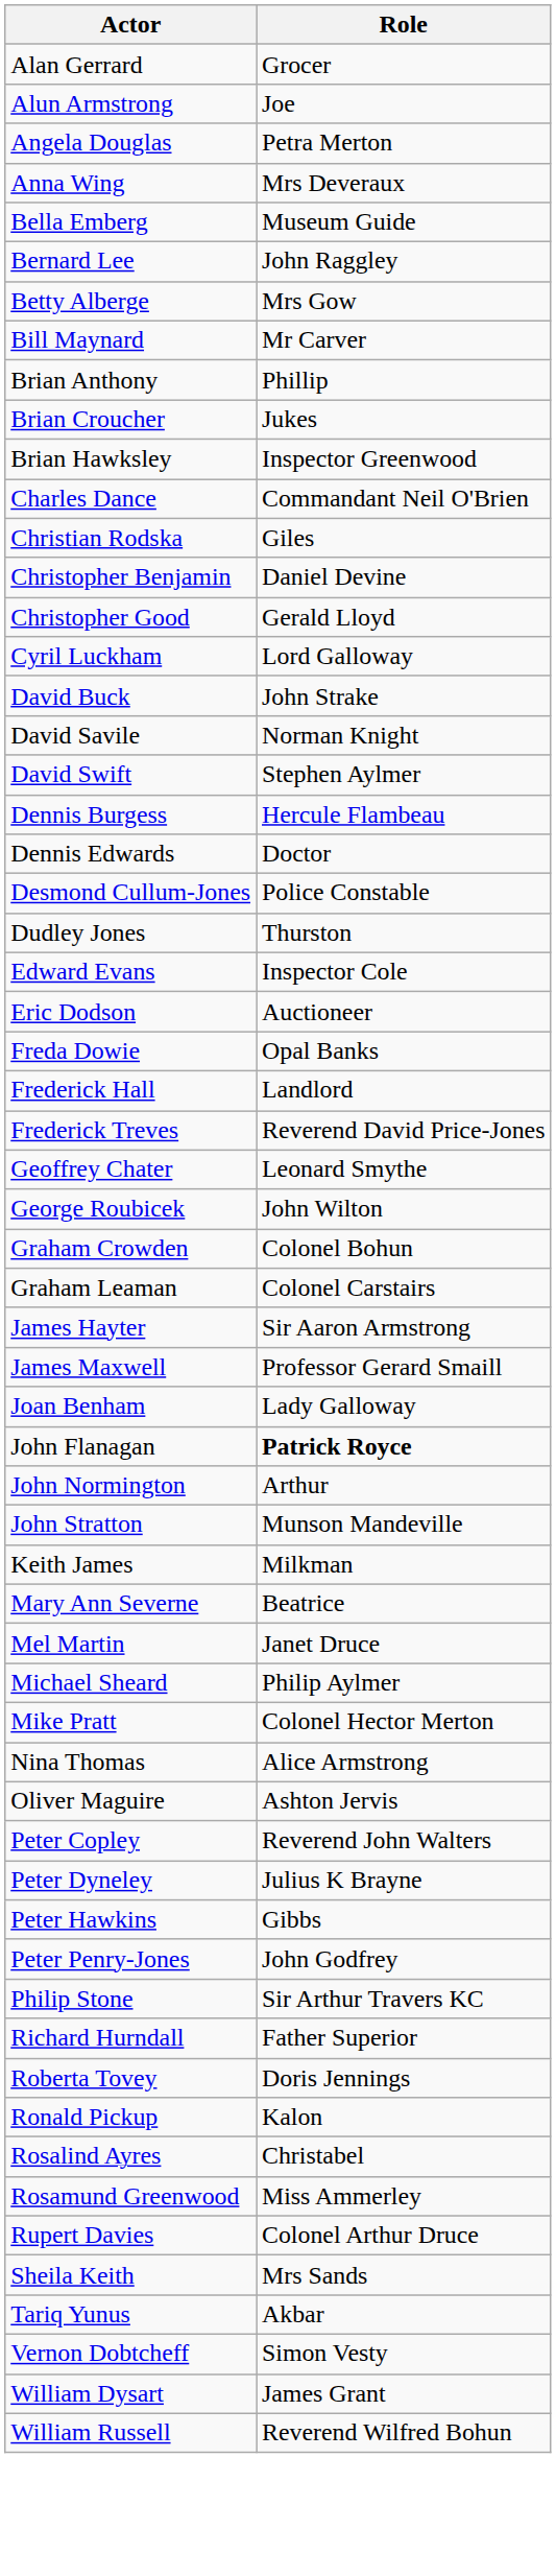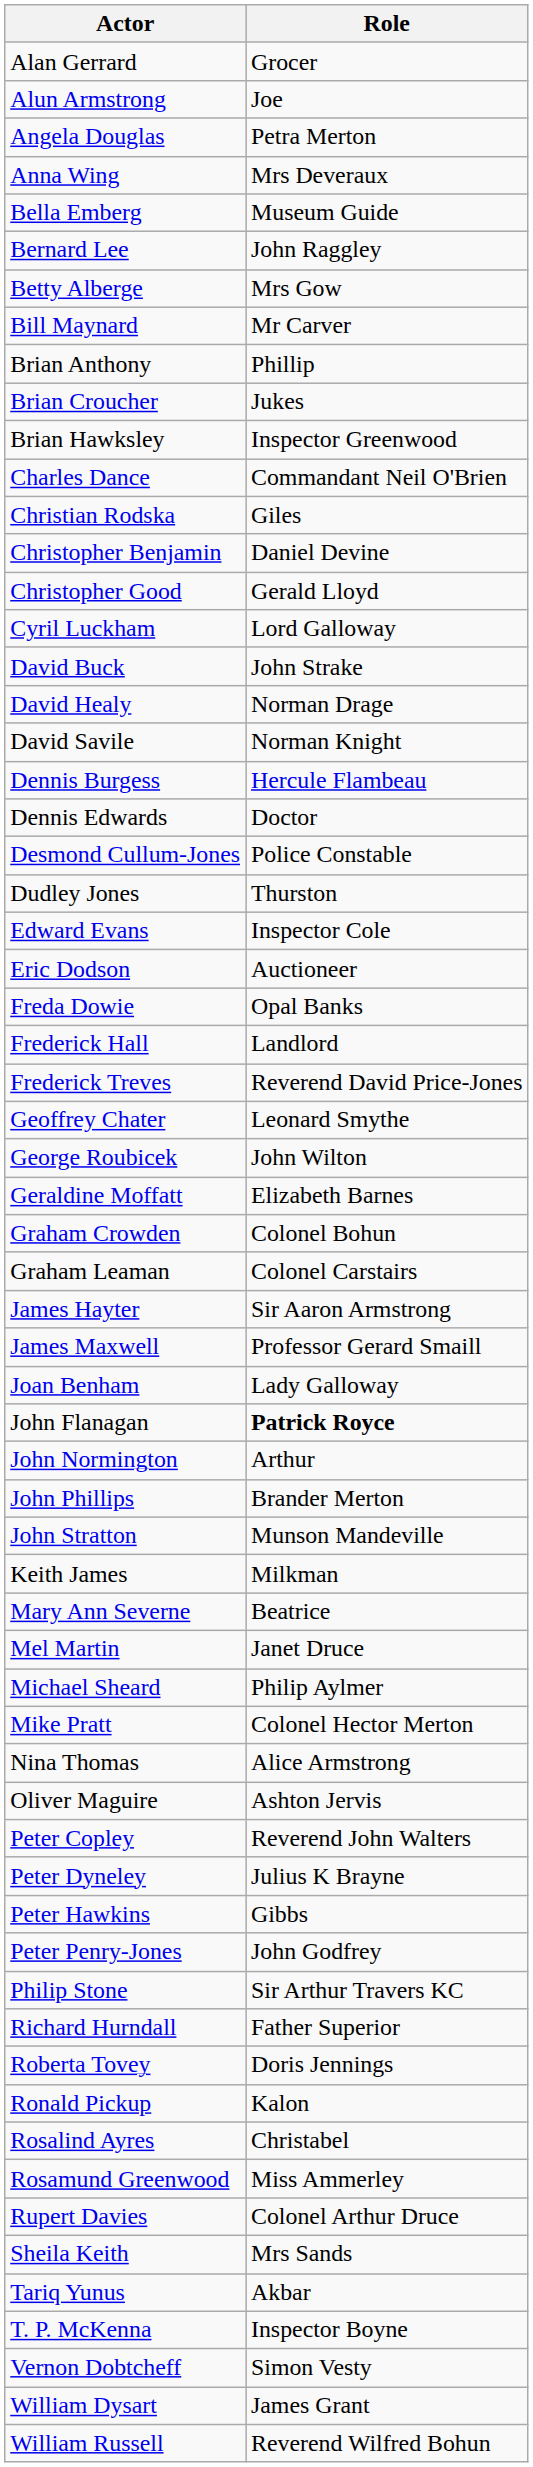 <table class="wikitable">
 <tr>
 <th>Actor</th>
 <th>Role</th>
 </tr>
 <tr>
 <td>Alan Gerrard</td>
 <td>Grocer</td>
 </tr>
 <tr>
 <td><a href='#'>Alun Armstrong</a></td>
 <td>Joe</td>
 </tr>
 <tr>
 <td><a href='#'>Angela Douglas</a></td>
 <td>Petra Merton</td>
 </tr>
 <tr>
 <td><a href='#'>Anna Wing</a></td>
 <td>Mrs Deveraux</td>
 </tr>
 <tr>
 <td><a href='#'>Bella Emberg</a></td>
 <td>Museum Guide</td>
 </tr>
 <tr>
 <td><a href='#'>Bernard Lee</a></td>
 <td>John Raggley</td>
 </tr>
 <tr>
 <td><a href='#'>Betty Alberge</a></td>
 <td>Mrs Gow</td>
 </tr>
 <tr>
 <td><a href='#'>Bill Maynard</a></td>
 <td>Mr Carver</td>
 </tr>
 <tr>
 <td>Brian Anthony</td>
 <td>Phillip</td>
 </tr>
 <tr>
 <td><a href='#'>Brian Croucher</a></td>
 <td>Jukes</td>
 </tr>
 <tr>
 <td>Brian Hawksley</td>
 <td>Inspector Greenwood</td>
 </tr>
 <tr>
 <td><a href='#'>Charles Dance</a></td>
 <td>Commandant Neil O'Brien</td>
 </tr>
 <tr>
 <td><a href='#'>Christian Rodska</a></td>
 <td>Giles</td>
 </tr>
 <tr>
 <td><a href='#'>Christopher Benjamin</a></td>
 <td>Daniel Devine</td>
 </tr>
 <tr>
 <td><a href='#'>Christopher Good</a></td>
 <td>Gerald Lloyd</td>
 </tr>
 <tr>
 <td><a href='#'>Cyril Luckham</a></td>
 <td>Lord Galloway</td>
 </tr>
 <tr>
 <td><a href='#'>David Buck</a></td>
 <td>John Strake</td>
 </tr>
 <tr>
+<td><a href='#'>David Healy</a></td>
+<td>Norman Drage</td>
+</tr>
+<tr>
 <td>David Savile</td>
 <td>Norman Knight</td>
-</tr>
-<tr>
-<td><a href='#'> David Swift</a></td>
-<td>Stephen Aylmer</td>
 </tr>
 <tr>
 <td><a href='#'>Dennis Burgess</a></td>
 <td><a href='#'>Hercule Flambeau</a></td>
 </tr>
 <tr>
 <td>Dennis Edwards</td>
 <td>Doctor</td>
 </tr>
 <tr>
 <td><a href='#'>Desmond Cullum-Jones</a></td>
 <td>Police Constable</td>
 </tr>
 <tr>
 <td>Dudley Jones</td>
 <td>Thurston</td>
 </tr>
 <tr>
 <td><a href='#'>Edward Evans</a></td>
 <td>Inspector Cole</td>
 </tr>
 <tr>
 <td><a href='#'>Eric Dodson</a></td>
 <td>Auctioneer</td>
 </tr>
 <tr>
 <td><a href='#'>Freda Dowie</a></td>
 <td>Opal Banks</td>
 </tr>
 <tr>
 <td><a href='#'>Frederick Hall</a></td>
 <td>Landlord</td>
 </tr>
 <tr>
 <td><a href='#'>Frederick Treves</a></td>
 <td>Reverend David Price-Jones</td>
 </tr>
 <tr>
 <td><a href='#'>Geoffrey Chater</a></td>
 <td>Leonard Smythe</td>
 </tr>
 <tr>
 <td><a href='#'>George Roubicek</a></td>
 <td>John Wilton</td>
 </tr>
 <tr>
+<td><a href='#'>Geraldine Moffatt</a></td>
+<td>Elizabeth Barnes</td>
+</tr>
+<tr>
 <td><a href='#'>Graham Crowden</a></td>
 <td>Colonel Bohun</td>
 </tr>
 <tr>
 <td>Graham Leaman</td>
 <td>Colonel Carstairs</td>
 </tr>
 <tr>
 <td><a href='#'>James Hayter</a></td>
 <td>Sir Aaron Armstrong</td>
 </tr>
 <tr>
 <td><a href='#'>James Maxwell</a></td>
 <td>Professor Gerard Smaill</td>
 </tr>
 <tr>
 <td><a href='#'>Joan Benham</a></td>
 <td>Lady Galloway</td>
 </tr>
 <tr>
 <td>John Flanagan</td>
 <td><strong>Patrick Royce</strong></td>
 </tr>
 <tr>
 <td><a href='#'>John Normington</a></td>
 <td>Arthur</td>
+</tr>
+<tr>
+<td><a href='#'>John Phillips</a></td>
+<td>Brander Merton</td>
 </tr>
 <tr>
 <td><a href='#'>John Stratton</a></td>
 <td>Munson Mandeville</td>
 </tr>
 <tr>
 <td>Keith James</td>
 <td>Milkman</td>
 </tr>
 <tr>
 <td><a href='#'>Mary Ann Severne</a></td>
 <td>Beatrice</td>
 </tr>
 <tr>
 <td><a href='#'>Mel Martin</a></td>
 <td>Janet Druce</td>
 </tr>
 <tr>
 <td><a href='#'>Michael Sheard</a></td>
 <td>Philip Aylmer</td>
 </tr>
 <tr>
 <td><a href='#'>Mike Pratt</a></td>
 <td>Colonel Hector Merton</td>
 </tr>
 <tr>
 <td>Nina Thomas</td>
 <td>Alice Armstrong</td>
 </tr>
 <tr>
 <td>Oliver Maguire</td>
 <td>Ashton Jervis</td>
 </tr>
 <tr>
 <td><a href='#'>Peter Copley</a></td>
 <td>Reverend John Walters</td>
 </tr>
 <tr>
 <td><a href='#'>Peter Dyneley</a></td>
 <td>Julius K Brayne</td>
 </tr>
 <tr>
 <td><a href='#'>Peter Hawkins</a></td>
 <td>Gibbs</td>
 </tr>
 <tr>
 <td><a href='#'>Peter Penry-Jones</a></td>
 <td>John Godfrey</td>
 </tr>
 <tr>
 <td><a href='#'>Philip Stone</a></td>
 <td>Sir Arthur Travers KC</td>
 </tr>
 <tr>
 <td><a href='#'>Richard Hurndall</a></td>
 <td>Father Superior</td>
 </tr>
 <tr>
 <td><a href='#'>Roberta Tovey</a></td>
 <td>Doris Jennings</td>
 </tr>
 <tr>
 <td><a href='#'>Ronald Pickup</a></td>
 <td>Kalon</td>
 </tr>
 <tr>
 <td><a href='#'>Rosalind Ayres</a></td>
 <td>Christabel</td>
 </tr>
 <tr>
 <td><a href='#'>Rosamund Greenwood</a></td>
 <td>Miss Ammerley</td>
 </tr>
 <tr>
 <td><a href='#'>Rupert Davies</a></td>
 <td>Colonel Arthur Druce</td>
 </tr>
 <tr>
 <td><a href='#'>Sheila Keith</a></td>
 <td>Mrs Sands</td>
 </tr>
 <tr>
 <td><a href='#'>Tariq Yunus</a></td>
 <td>Akbar</td>
 </tr>
 <tr>
+<td><a href='#'>T. P. McKenna</a></td>
+<td>Inspector Boyne</td>
+</tr>
+<tr>
 <td><a href='#'>Vernon Dobtcheff</a></td>
 <td>Simon Vesty</td>
 </tr>
 <tr>
 <td><a href='#'>William Dysart</a></td>
 <td>James Grant</td>
 </tr>
 <tr>
 <td><a href='#'>William Russell</a></td>
 <td>Reverend Wilfred Bohun</td>
 </tr>
 </table>
